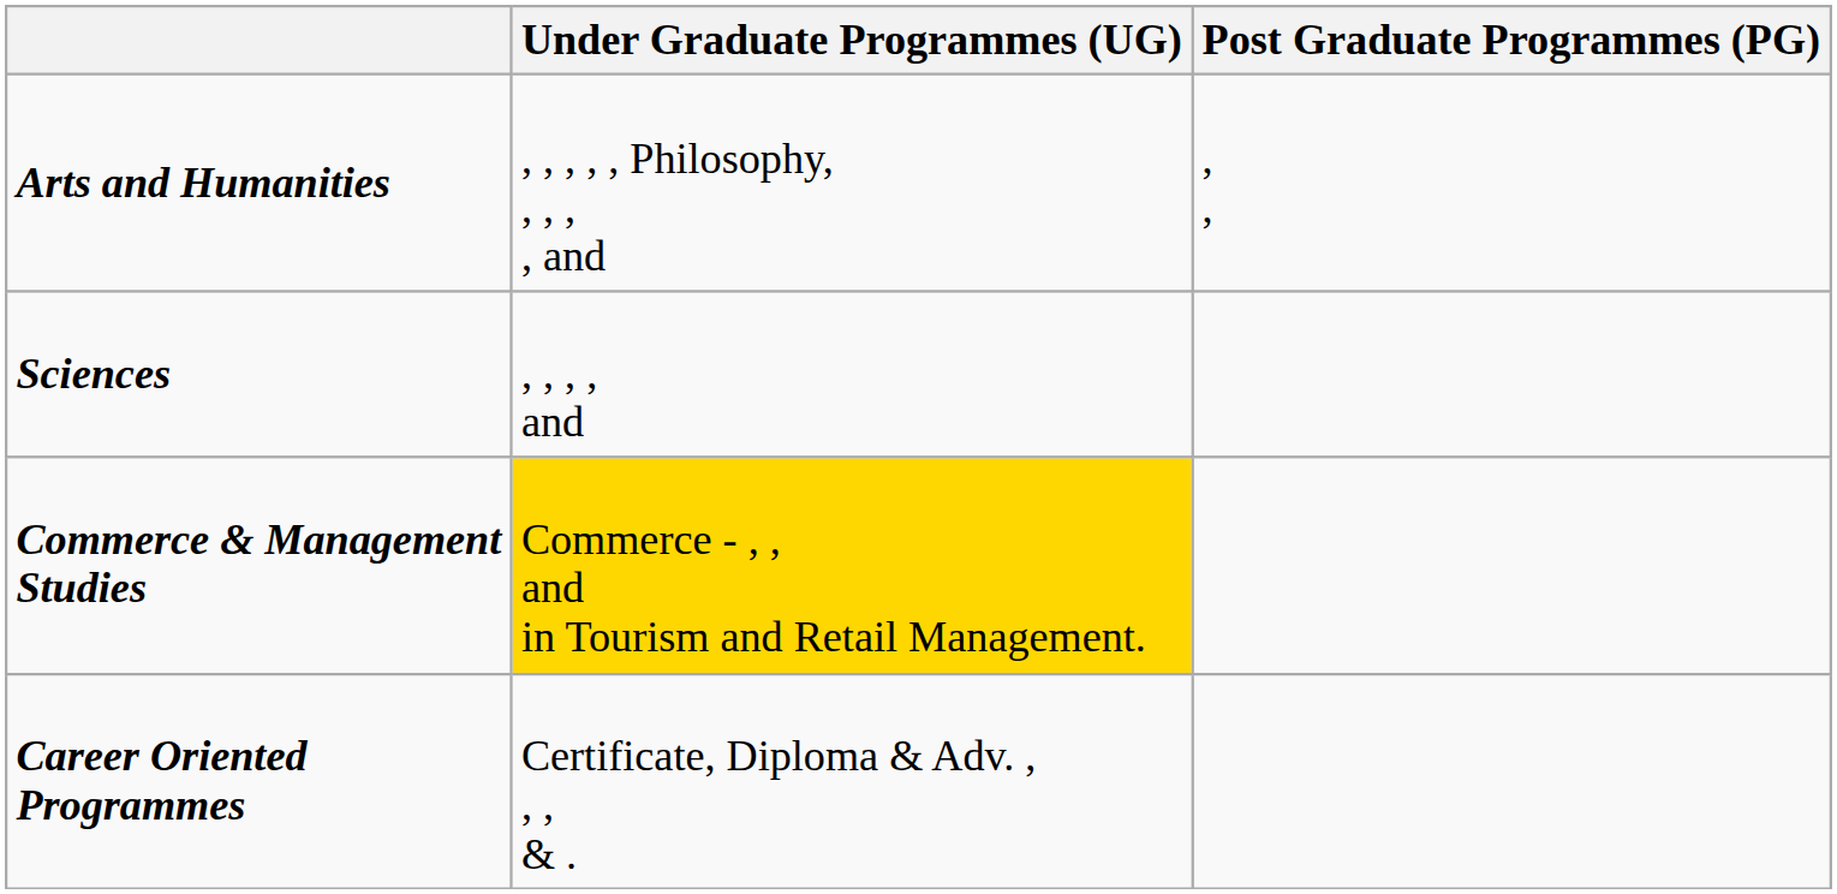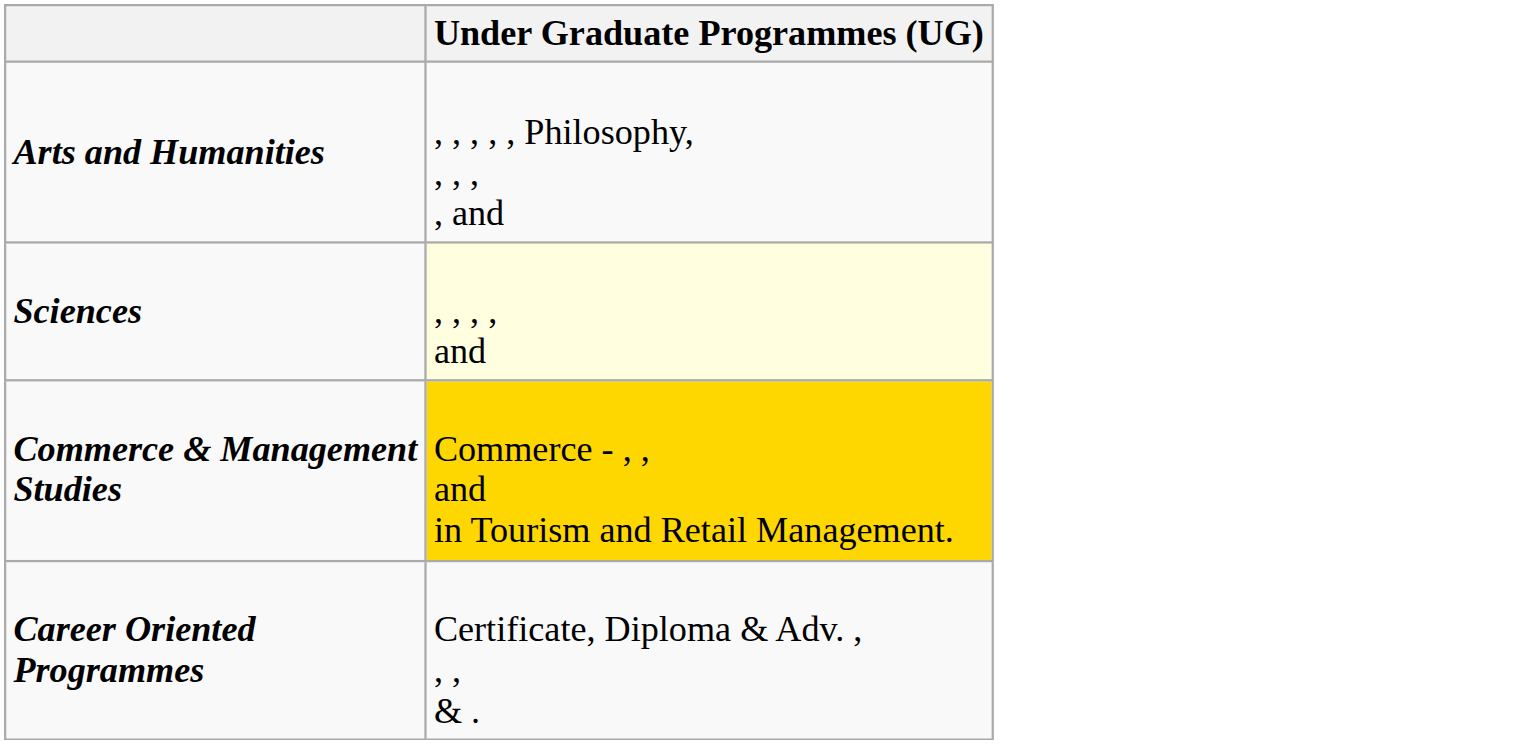 <table class="wikitable sortable">
 <tr>
 <th></th>
 <th>Under Graduate Programmes (UG)</th>
-<th>Post Graduate Programmes (PG)</th>
 </tr>
 <tr>
 <td><strong><em>Arts and Humanities</em></strong></td>
 <td><br>, , , , , Philosophy,<br>, , ,<br>,  and <br></td>
-<td> ,<br>,<br></td>
 </tr>
 <tr>
 <td><strong><em>Sciences</em></strong></td>
-<td><br>, , , , <br>and </td>
-<td></td>
+<td style="background: lightyellow;"><br>, , , , <br>and </td>
 </tr>
 <tr>
 <td><strong><em>Commerce & Management</em></strong><br><strong><em>Studies</em></strong></td>
 <td style="background: gold;"><br>Commerce - , ,<br> and<br> in Tourism and Retail Management.</td>
-<td></td>
 </tr>
 <tr>
 <td><strong><em>Career Oriented</em></strong><br><strong><em>Programmes</em></strong></td>
 <td><br>Certificate, Diploma & Adv. ,<br>, ,<br> & .</td>
-<td></td>
 </tr>
 </table>
